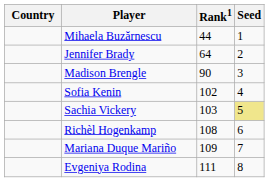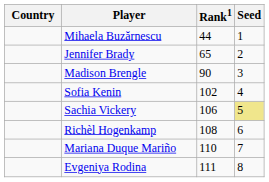 <table class="sortable wikitable">
 <tr>
 <th width="70">Country</th>
 <th width="175">Player</th>
 <th>Rank<sup>1</sup></th>
 <th>Seed</th>
 </tr>
 <tr>
 <td></td>
 <td><a href='#'>Mihaela Buzărnescu</a></td>
 <td>44</td>
 <td>1</td>
 </tr>
 <tr>
 <td></td>
 <td><a href='#'>Jennifer Brady</a></td>
-<td>64</td>
+<td>65</td>
 <td>2</td>
 </tr>
 <tr>
 <td></td>
 <td><a href='#'>Madison Brengle</a></td>
 <td>90</td>
 <td>3</td>
 </tr>
 <tr>
 <td></td>
 <td><a href='#'>Sofia Kenin</a></td>
 <td>102</td>
 <td>4</td>
 </tr>
 <tr>
 <td></td>
 <td><a href='#'>Sachia Vickery</a></td>
-<td>103</td>
+<td>106</td>
 <td style="background: khaki;">5</td>
 </tr>
 <tr>
 <td></td>
 <td><a href='#'>Richèl Hogenkamp</a></td>
 <td>108</td>
 <td>6</td>
 </tr>
 <tr>
 <td></td>
 <td><a href='#'>Mariana Duque Mariño</a></td>
-<td>109</td>
+<td>110</td>
 <td>7</td>
 </tr>
 <tr>
 <td></td>
 <td><a href='#'>Evgeniya Rodina</a></td>
 <td>111</td>
 <td>8</td>
 </tr>
 </table>
